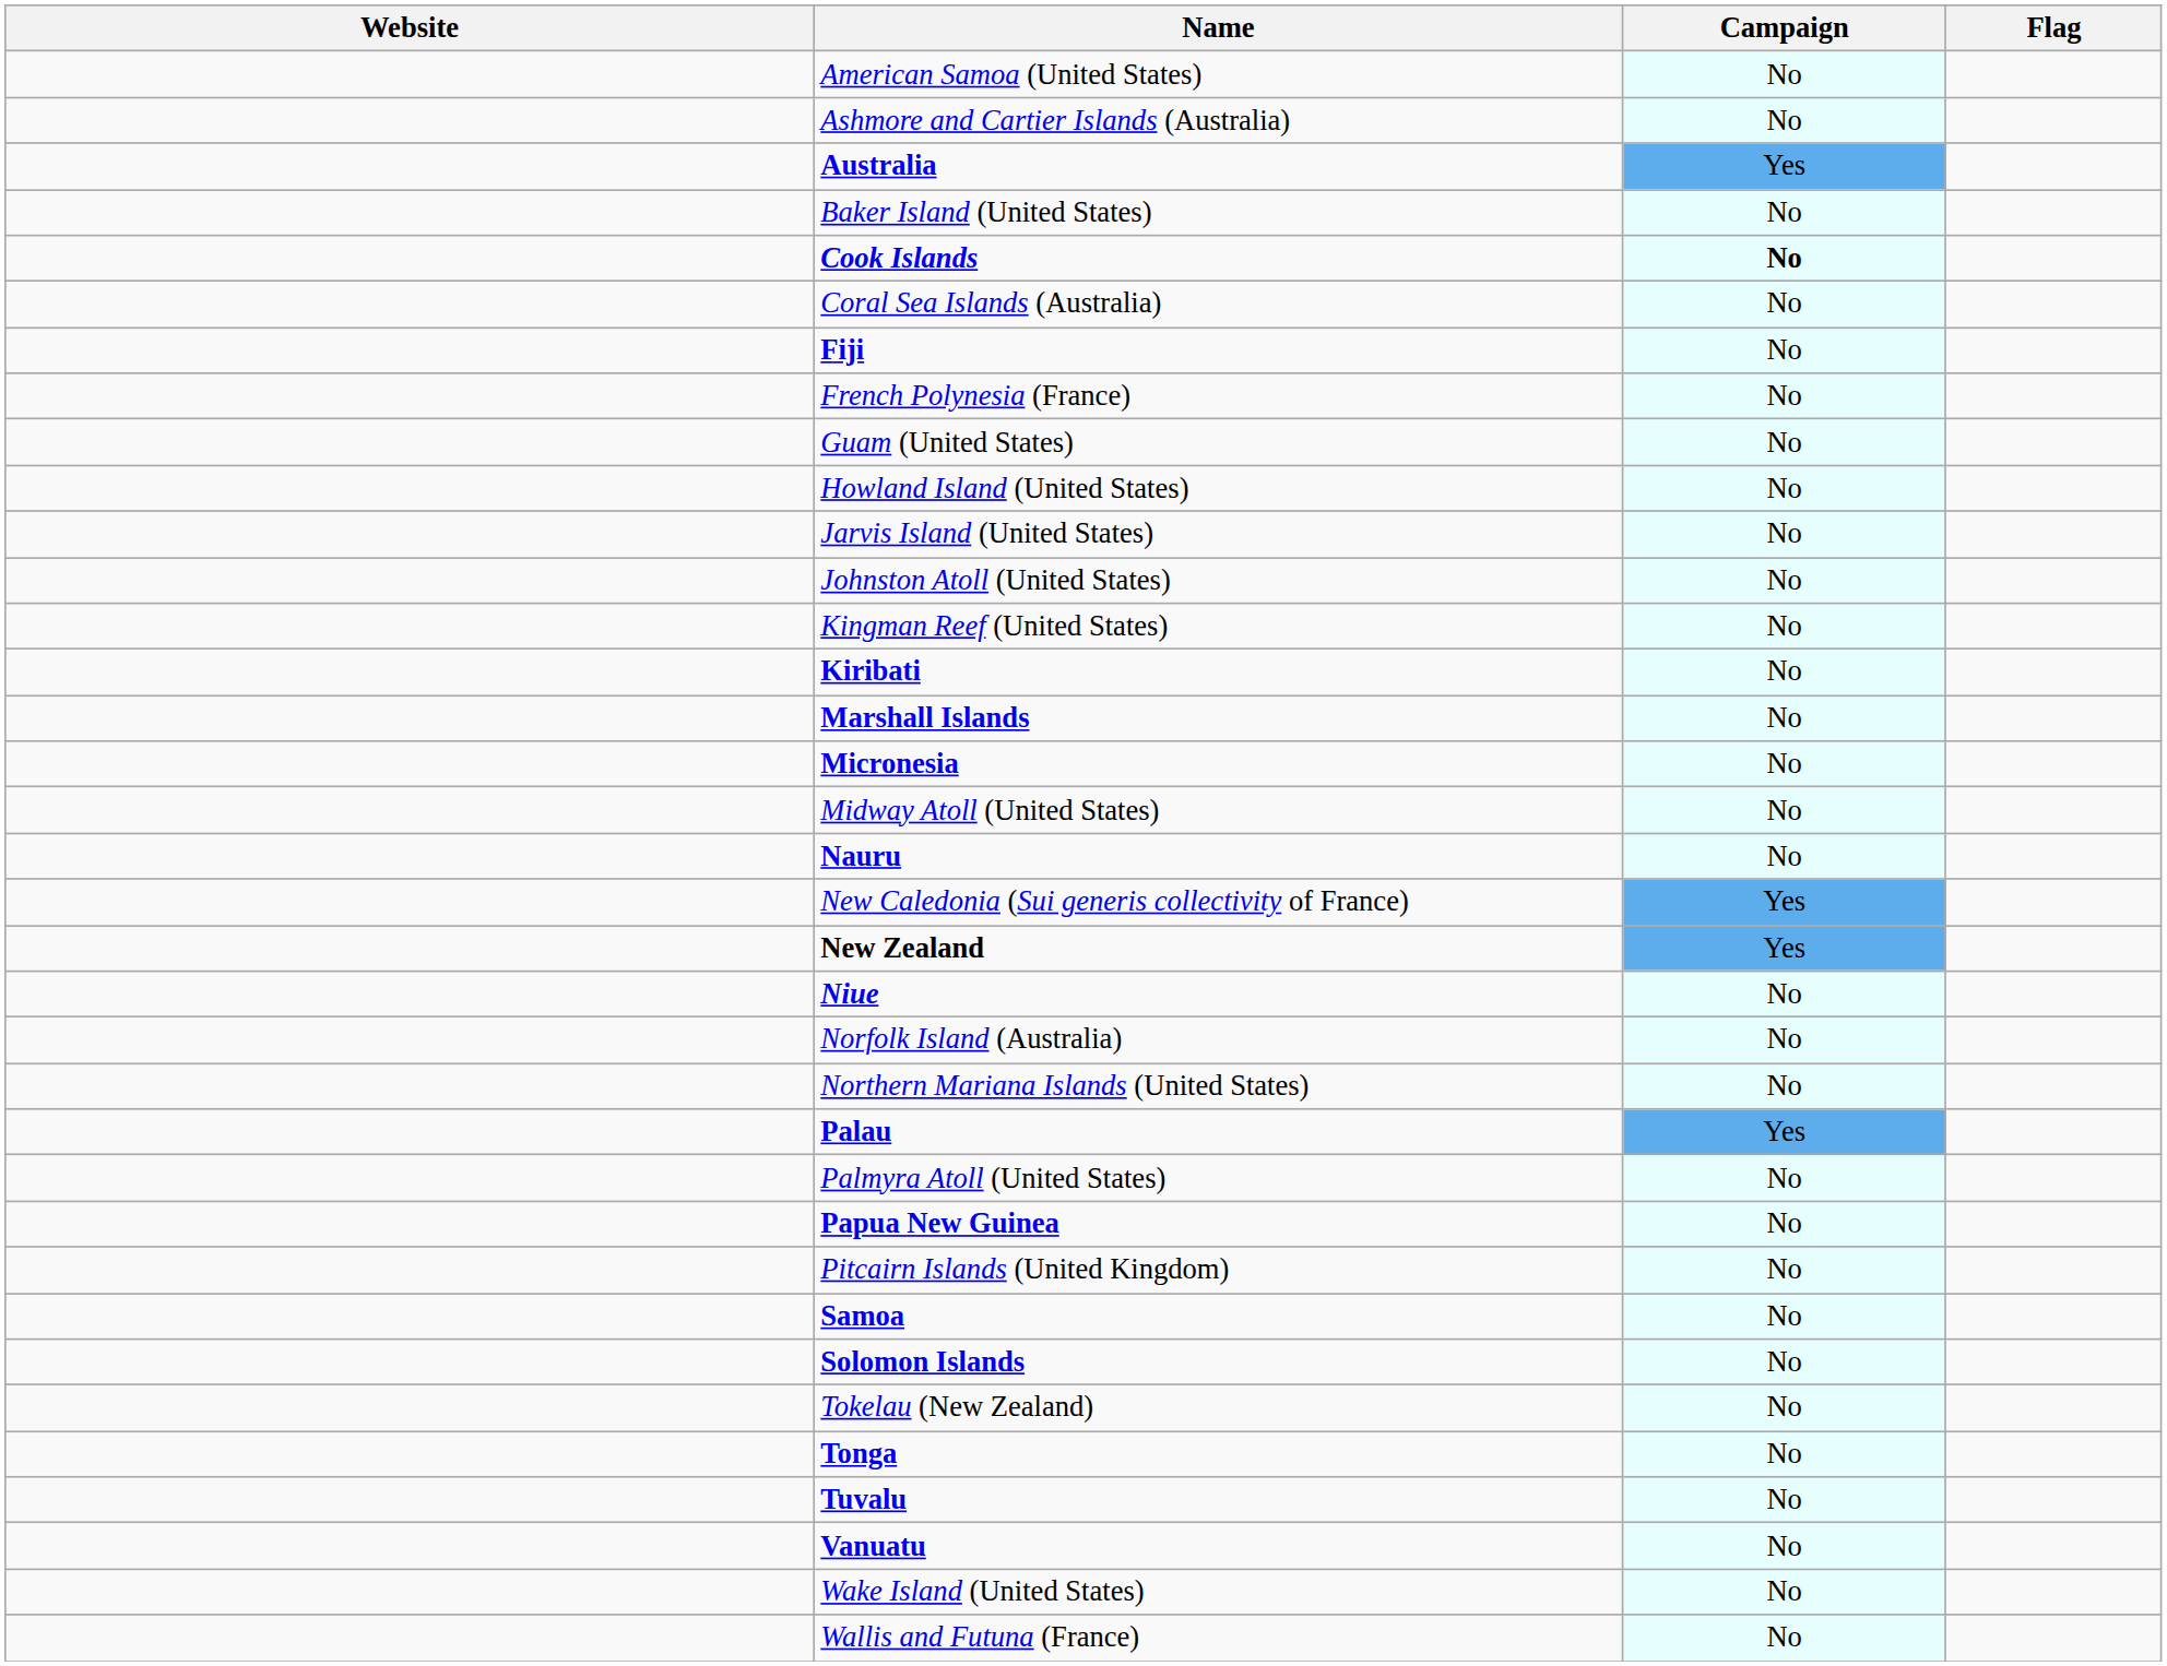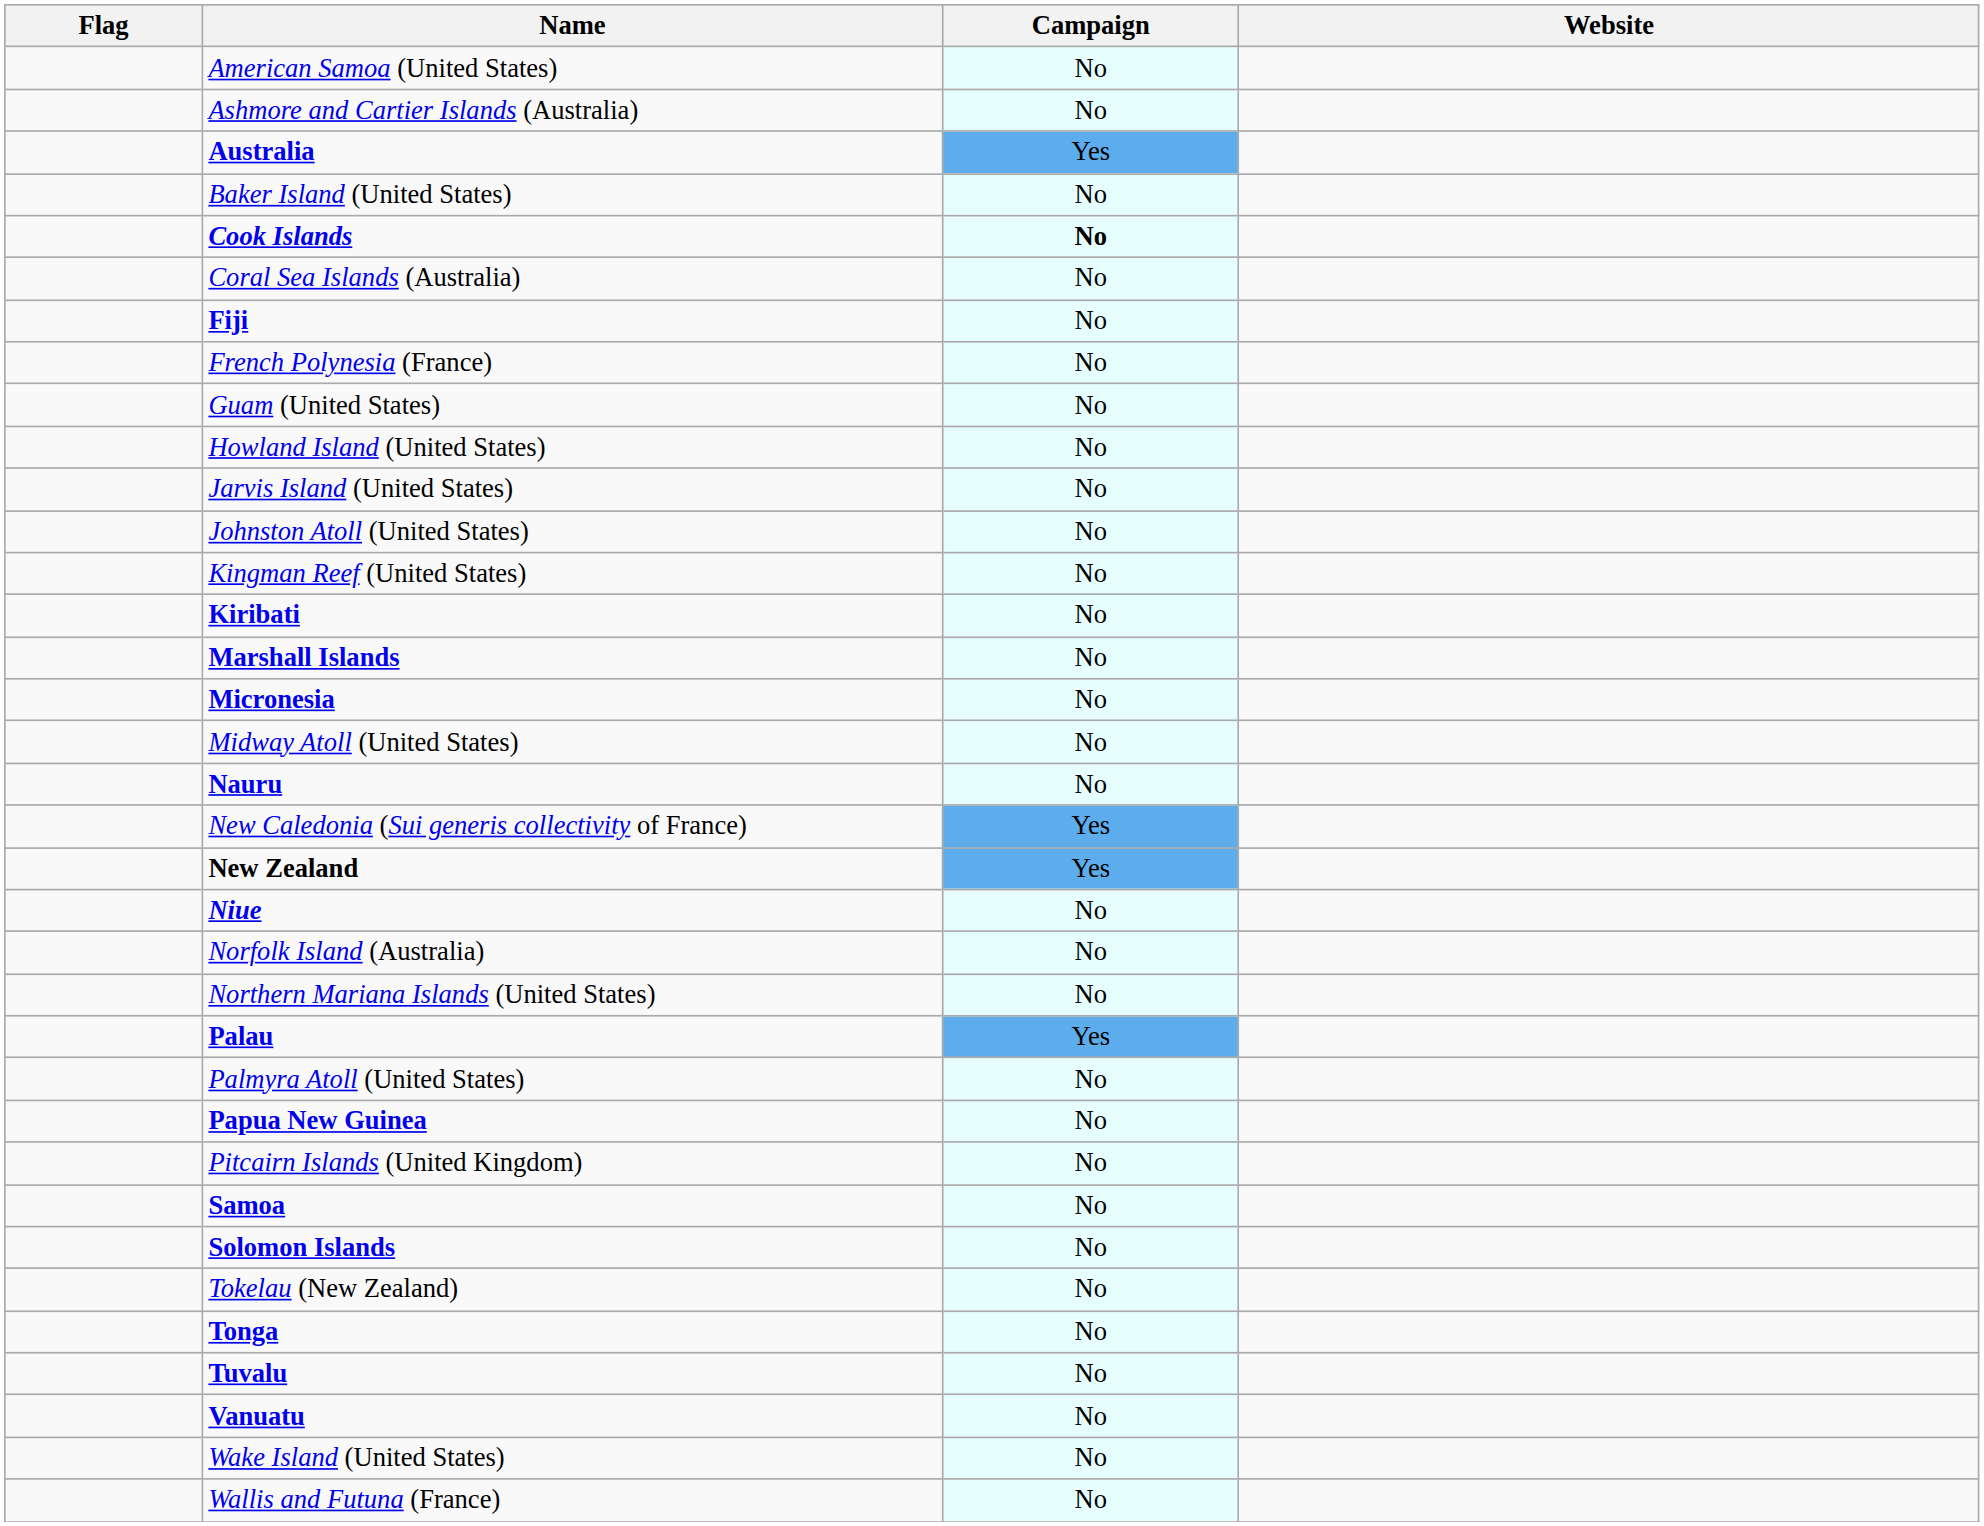 <table class="wikitable sortable" style="width: 60%;">
 <tr>
-<th style="width: 37.5%; text-align:center;">Website</th>
+<th class="unsortable" style="width:10%">Flag</th>
 <th style="width: 37.5%">Name</th>
 <th style="width: 15%; text-align:center;">Campaign</th>
-<th class="unsortable" style="width:10%">Flag</th>
+<th style="width: 37.5%; text-align:center;">Website</th>
 </tr>
 <tr>
 <td></td>
 <td><em><a href='#'>American Samoa</a></em> (United States)</td>
 <td style="text-align:center; background:#E7FEFF;">No</td>
 <td></td>
 </tr>
 <tr>
 <td></td>
 <td><em><a href='#'>Ashmore and Cartier Islands</a></em> (Australia)</td>
 <td style="text-align:center; background:#E7FEFF;">No</td>
 <td></td>
 </tr>
 <tr>
 <td></td>
 <td><strong><a href='#'>Australia</a></strong></td>
 <td style="text-align:center; background:#5DADEC;">Yes</td>
 <td></td>
 </tr>
 <tr>
 <td></td>
 <td><em><a href='#'>Baker Island</a></em> (United States)</td>
 <td style="text-align:center; background:#E7FEFF;">No</td>
 <td></td>
 </tr>
 <tr>
 <td></td>
 <td><strong><em><a href='#'>Cook Islands</a></em></strong></td>
 <td style="text-align:center; background:#E7FEFF;"><strong>No</strong></td>
 <td></td>
 </tr>
 <tr>
 <td></td>
 <td><em><a href='#'>Coral Sea Islands</a></em> (Australia)</td>
 <td style="text-align:center; background:#E7FEFF;">No</td>
 <td></td>
 </tr>
 <tr>
 <td></td>
 <td><strong><a href='#'>Fiji</a></strong></td>
 <td style="text-align:center; background:#E7FEFF;">No</td>
 <td></td>
 </tr>
 <tr>
 <td></td>
 <td><em><a href='#'>French Polynesia</a></em> (France)</td>
 <td style="text-align:center; background:#E7FEFF;">No</td>
 <td></td>
 </tr>
 <tr>
 <td></td>
 <td><em><a href='#'>Guam</a></em> (United States)</td>
 <td style="text-align:center; background:#E7FEFF;">No</td>
 <td></td>
 </tr>
 <tr>
 <td></td>
 <td><em><a href='#'>Howland Island</a></em> (United States)</td>
 <td style="text-align:center; background:#E7FEFF;">No</td>
 <td></td>
 </tr>
 <tr>
 <td></td>
 <td><em><a href='#'>Jarvis Island</a></em> (United States)</td>
 <td style="text-align:center; background:#E7FEFF;">No</td>
 <td></td>
 </tr>
 <tr>
 <td></td>
 <td><em><a href='#'>Johnston Atoll</a></em> (United States)</td>
 <td style="text-align:center; background:#E7FEFF;">No</td>
 <td></td>
 </tr>
 <tr>
 <td></td>
 <td><em><a href='#'>Kingman Reef</a></em> (United States)</td>
 <td style="text-align:center; background:#E7FEFF;">No</td>
 <td></td>
 </tr>
 <tr>
 <td></td>
 <td><strong><a href='#'>Kiribati</a></strong></td>
 <td style="text-align:center; background:#E7FEFF;">No</td>
 <td></td>
 </tr>
 <tr>
 <td></td>
 <td><strong><a href='#'>Marshall Islands</a></strong></td>
 <td style="text-align:center; background:#E7FEFF;">No</td>
 <td></td>
 </tr>
 <tr>
 <td></td>
 <td><strong><a href='#'>Micronesia</a></strong></td>
 <td style="text-align:center; background:#E7FEFF;">No</td>
 <td></td>
 </tr>
 <tr>
 <td></td>
 <td><em><a href='#'>Midway Atoll</a></em> (United States)</td>
 <td style="text-align:center; background:#E7FEFF;">No</td>
 <td></td>
 </tr>
 <tr>
 <td></td>
 <td><strong><a href='#'>Nauru</a></strong></td>
 <td style="text-align:center; background:#E7FEFF;">No</td>
 <td></td>
 </tr>
 <tr>
 <td></td>
 <td><em><a href='#'>New Caledonia</a></em> (<em><a href='#'>Sui generis collectivity</a></em> of France)</td>
 <td style="text-align:center; background:#5DADEC;">Yes</td>
 <td></td>
 </tr>
 <tr>
 <td></td>
 <td><strong>New Zealand</strong></td>
 <td style="text-align:center; background:#5DADEC;">Yes</td>
 <td></td>
 </tr>
 <tr>
 <td></td>
 <td><strong><em><a href='#'>Niue</a></em></strong></td>
 <td style="text-align:center; background:#E7FEFF;">No</td>
 <td></td>
 </tr>
 <tr>
 <td></td>
 <td><em><a href='#'>Norfolk Island</a></em> (Australia)</td>
 <td style="text-align:center; background:#E7FEFF;">No</td>
 <td></td>
 </tr>
 <tr>
 <td></td>
 <td><em><a href='#'>Northern Mariana Islands</a></em> (United States)</td>
 <td style="text-align:center; background:#E7FEFF;">No</td>
 <td></td>
 </tr>
 <tr>
 <td></td>
 <td><strong><a href='#'>Palau</a></strong></td>
 <td style="text-align:center; background:#5DADEC;">Yes</td>
 <td></td>
 </tr>
 <tr>
 <td></td>
 <td><em><a href='#'>Palmyra Atoll</a></em> (United States)</td>
 <td style="text-align:center; background:#E7FEFF;">No</td>
 <td></td>
 </tr>
 <tr>
 <td></td>
 <td><strong><a href='#'>Papua New Guinea</a></strong></td>
 <td style="text-align:center; background:#E7FEFF;">No</td>
 <td></td>
 </tr>
 <tr>
 <td></td>
 <td><em><a href='#'>Pitcairn Islands</a></em> (United Kingdom)</td>
 <td style="text-align:center; background:#E7FEFF;">No</td>
 <td></td>
 </tr>
 <tr>
 <td></td>
 <td><strong><a href='#'>Samoa</a></strong></td>
 <td style="text-align:center; background:#E7FEFF;">No</td>
 <td></td>
 </tr>
 <tr>
 <td></td>
 <td><strong><a href='#'>Solomon Islands</a></strong></td>
 <td style="text-align:center; background:#E7FEFF;">No</td>
 <td></td>
 </tr>
 <tr>
 <td></td>
 <td><em><a href='#'>Tokelau</a></em> (New Zealand)</td>
 <td style="text-align:center; background:#E7FEFF;">No</td>
 <td></td>
 </tr>
 <tr>
 <td></td>
 <td><strong><a href='#'>Tonga</a></strong></td>
 <td style="text-align:center; background:#E7FEFF;">No</td>
 <td></td>
 </tr>
 <tr>
 <td></td>
 <td><strong><a href='#'>Tuvalu</a></strong></td>
 <td style="text-align:center; background:#E7FEFF;">No</td>
 <td></td>
 </tr>
 <tr>
 <td></td>
 <td><strong><a href='#'>Vanuatu</a></strong></td>
 <td style="text-align:center; background:#E7FEFF;">No</td>
 <td></td>
 </tr>
 <tr>
 <td></td>
 <td><em><a href='#'>Wake Island</a></em> (United States)</td>
 <td style="text-align:center; background:#E7FEFF;">No</td>
 <td></td>
 </tr>
 <tr>
 <td></td>
 <td><em><a href='#'>Wallis and Futuna</a></em> (France)</td>
 <td style="text-align:center; background:#E7FEFF;">No</td>
 <td></td>
 </tr>
 </table>
